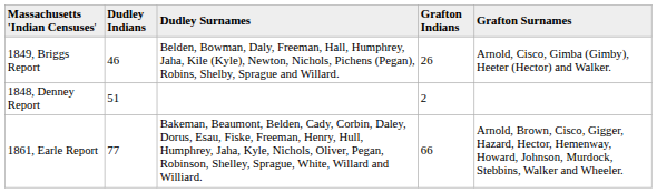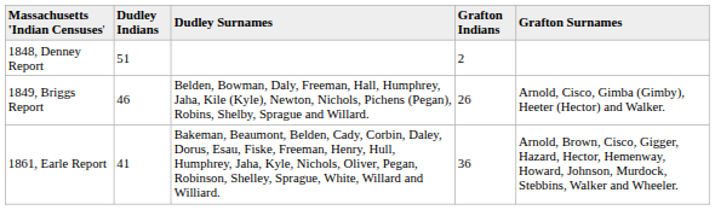 <table class="wikitable">
 <tr style="background:#eee;">
 <td><strong>Massachusetts 'Indian Censuses</strong>'</td>
 <td><strong>Dudley Indians</strong></td>
 <td><strong>Dudley Surnames</strong></td>
 <td><strong>Grafton Indians</strong></td>
 <td><strong>Grafton Surnames</strong></td>
 </tr>
 <tr style="background:#fff;">
+<td>1848, Denney Report</td>
+<td>51</td>
+<td></td>
+<td>2</td>
+<td></td>
+</tr>
+<tr style="background:#fff;">
 <td>1849, Briggs Report</td>
 <td>46</td>
 <td>Belden, Bowman, Daly, Freeman, Hall, Humphrey, Jaha, Kile (Kyle), Newton, Nichols, Pichens (Pegan), Robins, Shelby, Sprague and Willard.</td>
 <td>26</td>
 <td>Arnold, Cisco, Gimba (Gimby), Heeter (Hector) and Walker.</td>
 </tr>
 <tr style="background:#fff;">
-<td>1848, Denney Report</td>
-<td>51</td>
-<td></td>
-<td>2</td>
-<td></td>
-</tr>
-<tr style="background:#fff;">
 <td>1861, Earle Report</td>
-<td>77</td>
+<td>41</td>
 <td>Bakeman, Beaumont, Belden, Cady, Corbin, Daley, Dorus, Esau, Fiske, Freeman, Henry, Hull, Humphrey, Jaha, Kyle, Nichols, Oliver, Pegan, Robinson, Shelley, Sprague, White, Willard and Williard.</td>
-<td>66</td>
+<td>36</td>
 <td>Arnold, Brown, Cisco, Gigger, Hazard, Hector, Hemenway, Howard, Johnson, Murdock, Stebbins, Walker and Wheeler.</td>
 </tr>
 </table>
